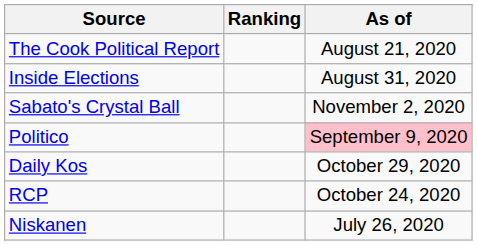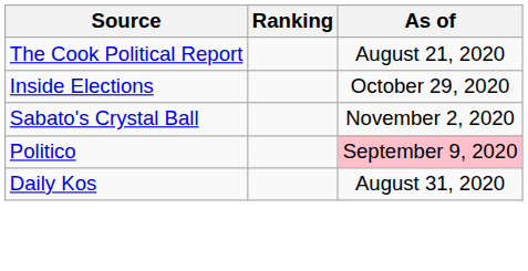 <table class="wikitable" style="text-align:center">
 <tr>
 <th>Source</th>
 <th>Ranking</th>
 <th>As of</th>
 </tr>
 <tr>
 <td align=left><a href='#'>The Cook Political Report</a></td>
 <td></td>
 <td>August 21, 2020</td>
 </tr>
 <tr>
 <td align=left><a href='#'>Inside Elections</a></td>
 <td></td>
-<td>August 31, 2020</td>
+<td>October 29, 2020</td>
 </tr>
 <tr>
 <td align=left><a href='#'>Sabato's Crystal Ball</a></td>
 <td></td>
 <td>November 2, 2020</td>
 </tr>
 <tr>
 <td align="left"><a href='#'>Politico</a></td>
 <td></td>
 <td style="background: pink;">September 9, 2020</td>
 </tr>
 <tr>
 <td align="left"><a href='#'>Daily Kos</a></td>
 <td></td>
-<td>October 29, 2020</td>
-</tr>
-<tr>
-<td align="left"><a href='#'>RCP</a></td>
-<td></td>
-<td>October 24, 2020</td>
-</tr>
-<tr>
-<td align="left"><a href='#'>Niskanen</a></td>
-<td></td>
-<td>July 26, 2020</td>
+<td>August 31, 2020</td>
 </tr>
 </table>
